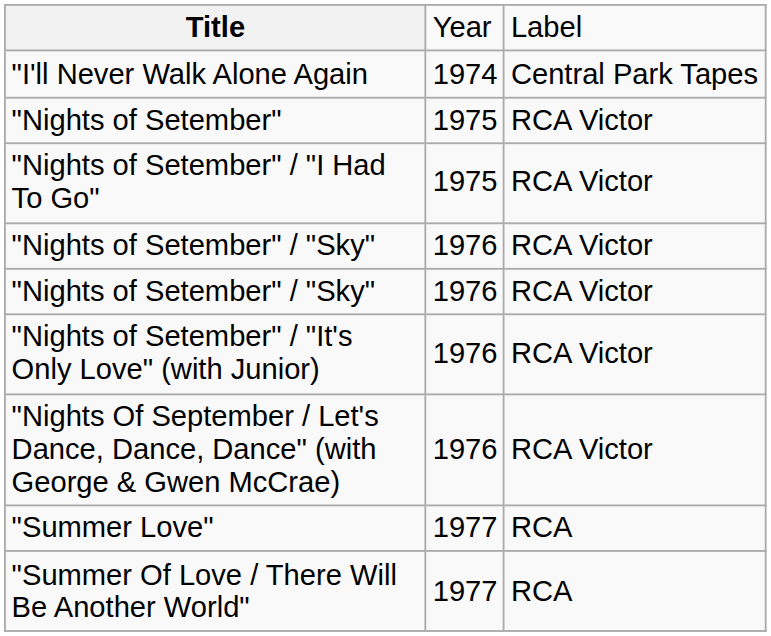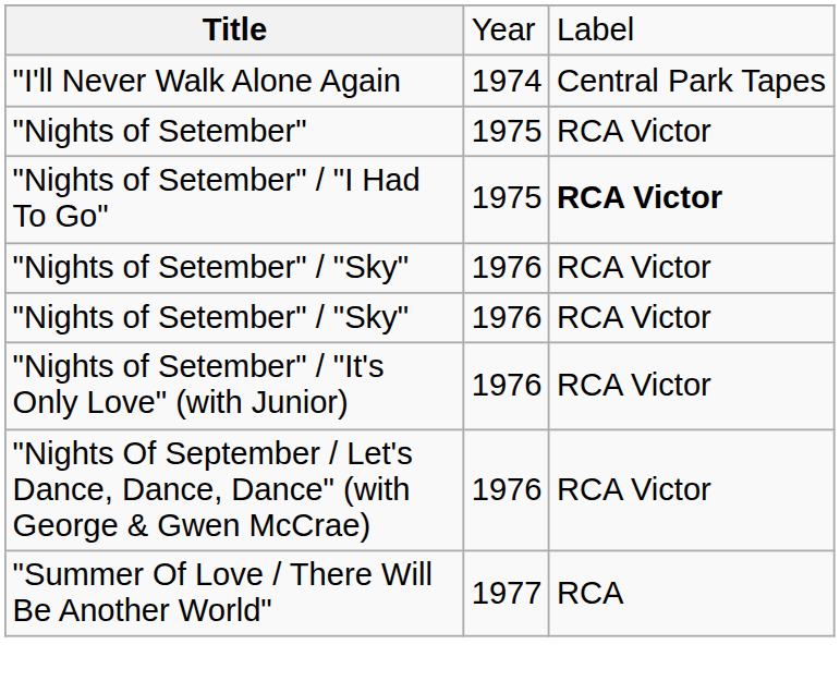 <table class="wikitable">
 <tr>
 <th style="width:14em;">Title</th>
 <td>Year</td>
 <td>Label</td>
 </tr>
 <tr>
 <td>"I'll Never Walk Alone Again</td>
 <td>1974</td>
 <td>Central Park Tapes</td>
 </tr>
 <tr>
 <td>"Nights of Setember"</td>
 <td>1975</td>
 <td>RCA Victor</td>
 </tr>
 <tr>
 <td>"Nights of Setember" / "I Had To Go"</td>
 <td>1975</td>
-<td>RCA Victor</td>
+<td><strong>RCA Victor</strong></td>
 </tr>
 <tr>
 <td>"Nights of Setember" / "Sky"</td>
 <td>1976</td>
 <td>RCA Victor</td>
 </tr>
 <tr>
 <td>"Nights of Setember" / "Sky"</td>
 <td>1976</td>
 <td>RCA Victor</td>
 </tr>
 <tr>
 <td>"Nights of Setember" / "It's Only Love" (with Junior)</td>
 <td>1976</td>
 <td>RCA Victor</td>
 </tr>
 <tr>
 <td>"Nights Of September / Let's Dance, Dance, Dance" (with George & Gwen McCrae)</td>
 <td>1976</td>
 <td>RCA Victor</td>
 </tr>
 <tr>
-<td>"Summer Love"</td>
-<td>1977</td>
-<td>RCA</td>
-</tr>
-<tr>
 <td>"Summer Of Love / There Will Be Another World"</td>
 <td>1977</td>
 <td>RCA</td>
 </tr>
 </table>
